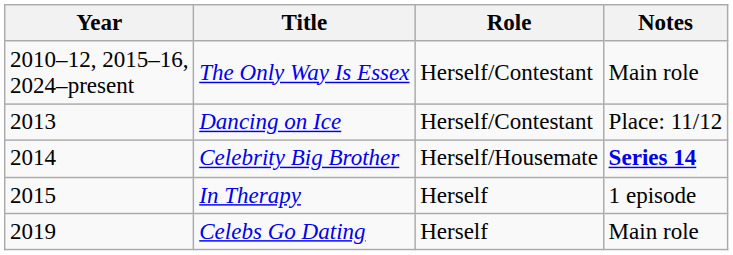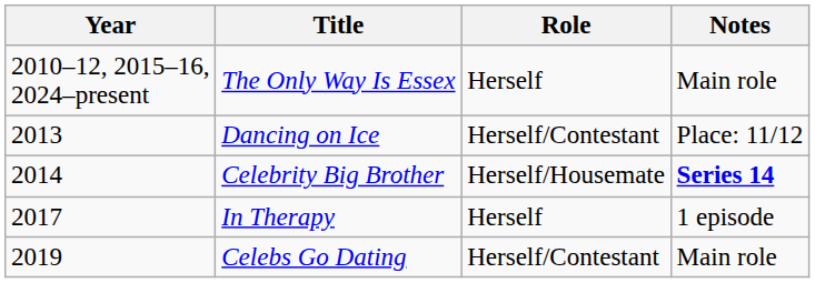 <table class="wikitable unsortable">
 <tr>
 <th>Year</th>
 <th>Title</th>
 <th>Role</th>
 <th>Notes</th>
 </tr>
 <tr>
 <td>2010–12, 2015–16,<br>2024–present</td>
 <td><em><a href='#'>The Only Way Is Essex</a></em></td>
-<td>Herself/Contestant</td>
+<td>Herself</td>
 <td>Main role</td>
 </tr>
 <tr>
 <td>2013</td>
 <td><em><a href='#'>Dancing on Ice</a></em></td>
 <td>Herself/Contestant</td>
 <td>Place: 11/12</td>
 </tr>
 <tr>
 <td>2014</td>
 <td><em><a href='#'>Celebrity Big Brother</a></em></td>
 <td>Herself/Housemate</td>
 <td><strong><a href='#'>Series 14</a></strong></td>
 </tr>
 <tr>
-<td>2015</td>
+<td>2017</td>
 <td><em><a href='#'>In Therapy</a></em></td>
 <td>Herself</td>
 <td>1 episode</td>
 </tr>
 <tr>
 <td>2019</td>
 <td><em><a href='#'>Celebs Go Dating</a></em></td>
-<td>Herself</td>
+<td>Herself/Contestant</td>
 <td>Main role</td>
 </tr>
 </table>
